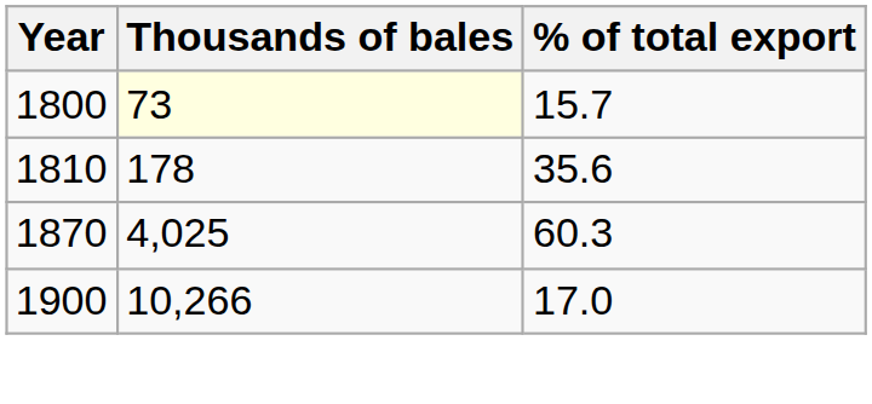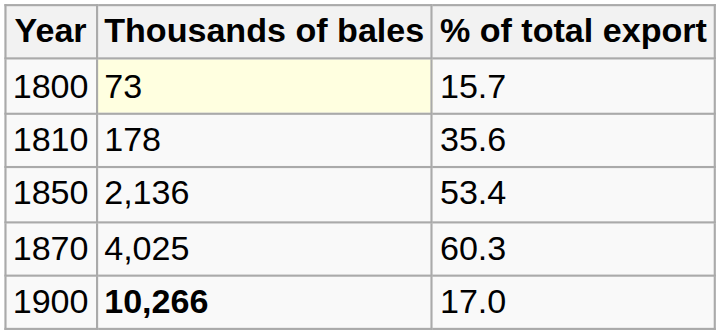 <table class="wikitable" style="float: right">
 <tr>
 <th>Year</th>
 <th>Thousands of bales</th>
 <th>% of total export</th>
 </tr>
 <tr>
 <td>1800</td>
 <td style="background: lightyellow;">73</td>
 <td>15.7</td>
 </tr>
 <tr>
 <td>1810</td>
 <td>178</td>
 <td>35.6</td>
 </tr>
 <tr>
+<td>1850</td>
+<td>2,136</td>
+<td>53.4</td>
+</tr>
+<tr>
 <td>1870</td>
 <td>4,025</td>
 <td>60.3</td>
 </tr>
 <tr>
 <td>1900</td>
-<td>10,266</td>
+<td><strong>10,266</strong></td>
 <td>17.0</td>
 </tr>
 </table>
